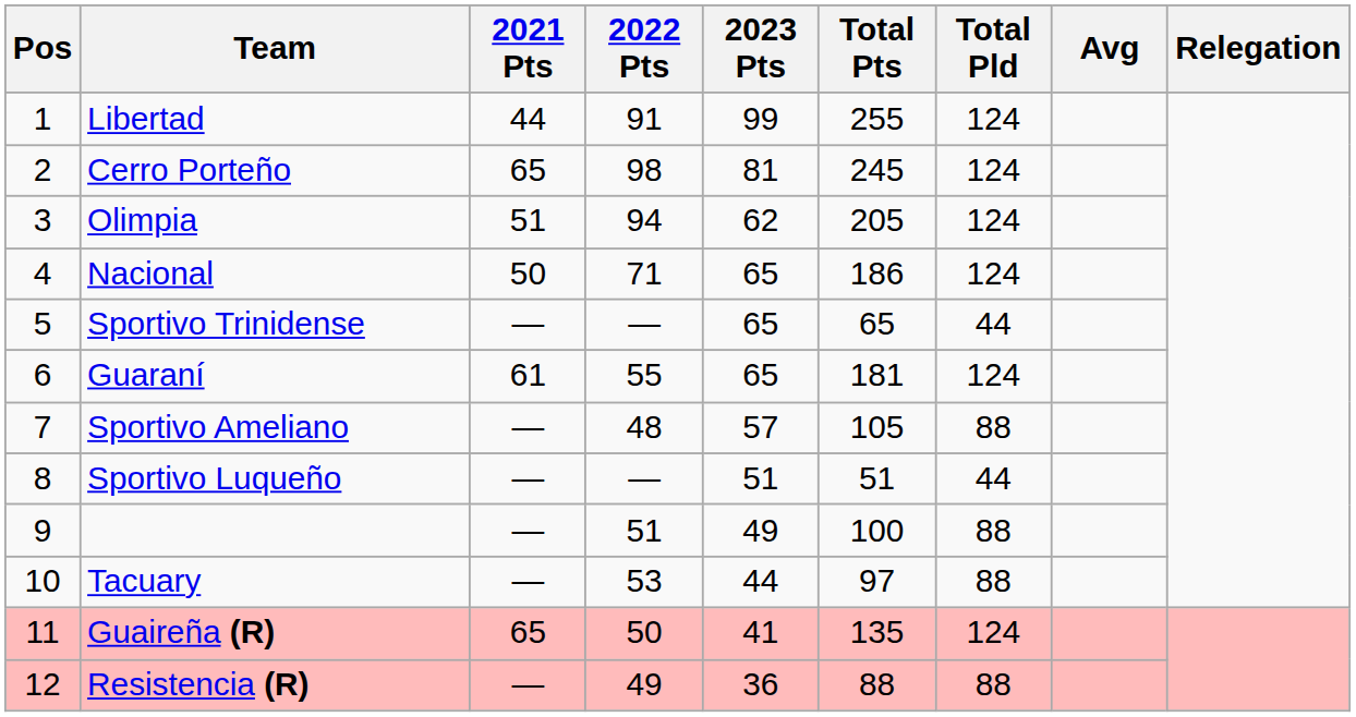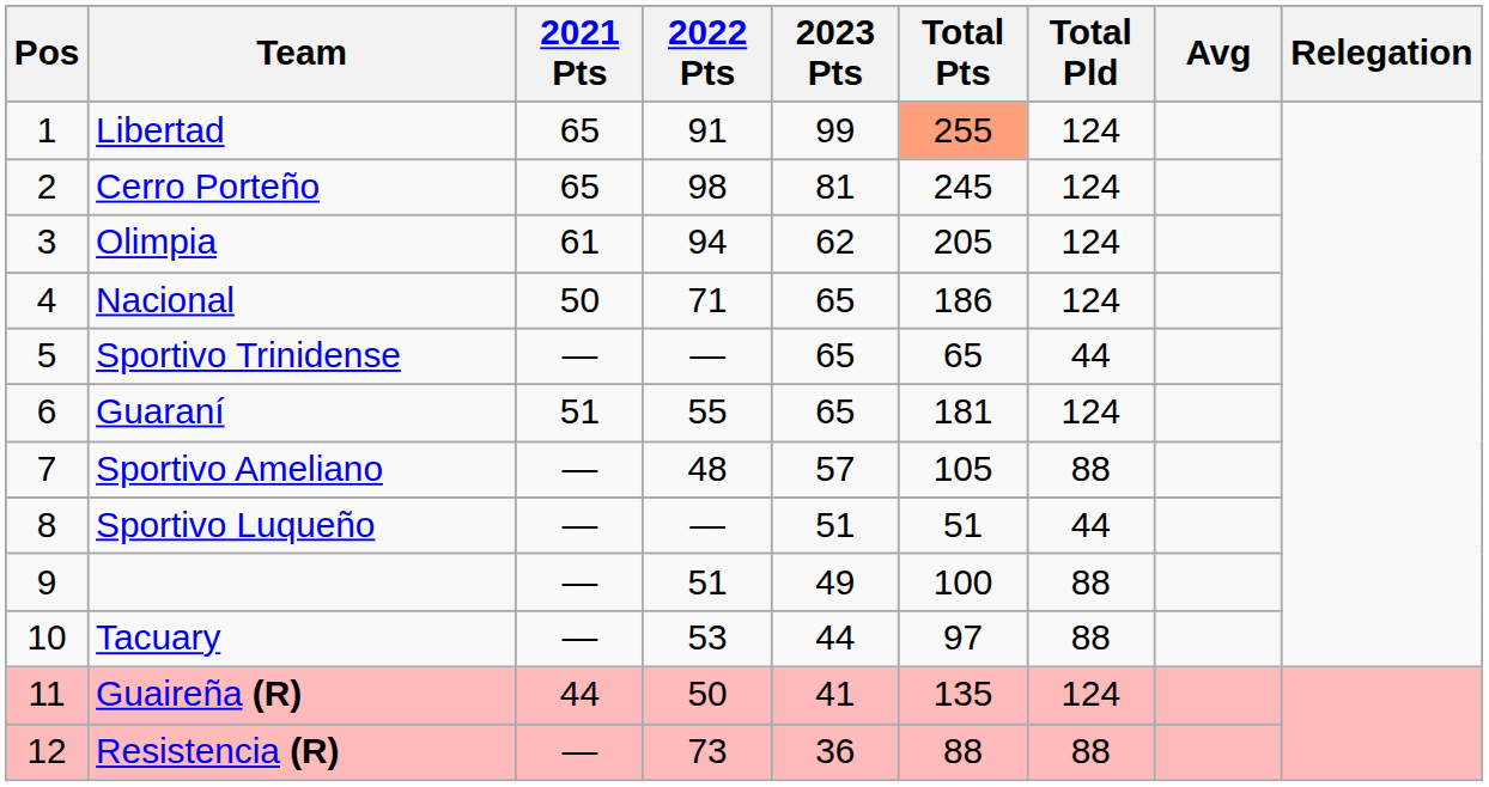 <table class="wikitable" style="text-align:center">
 <tr>
 <th width=28>Pos<br></th>
 <th width=185>Team<br></th>
 <th width=50><a href='#'>2021</a><br>Pts</th>
 <th width=50><a href='#'>2022</a><br>Pts</th>
 <th width=50>2023<br>Pts</th>
 <th width=50>Total<br>Pts</th>
 <th width=50>Total<br>Pld</th>
 <th width=50>Avg</th>
 <th>Relegation</th>
 </tr>
 <tr>
 <td>1</td>
 <td align="left"><a href='#'>Libertad</a></td>
-<td>44</td>
+<td>65</td>
 <td>91</td>
 <td>99</td>
-<td>255</td>
+<td style="background: lightsalmon;">255</td>
 <td>124</td>
 <td><strong></strong></td>
 <td rowspan=10></td>
 </tr>
 <tr>
 <td>2</td>
 <td align="left"><a href='#'>Cerro Porteño</a></td>
 <td>65</td>
 <td>98</td>
 <td>81</td>
 <td>245</td>
 <td>124</td>
 <td><strong></strong></td>
 </tr>
 <tr>
 <td>3</td>
 <td align="left"><a href='#'>Olimpia</a></td>
-<td>51</td>
+<td>61</td>
 <td>94</td>
 <td>62</td>
 <td>205</td>
 <td>124</td>
 <td><strong></strong></td>
 </tr>
 <tr>
 <td>4</td>
 <td align="left"><a href='#'>Nacional</a></td>
 <td>50</td>
 <td>71</td>
 <td>65</td>
 <td>186</td>
 <td>124</td>
 <td><strong></strong></td>
 </tr>
 <tr>
 <td>5</td>
 <td align="left"><a href='#'>Sportivo Trinidense</a></td>
 <td>—</td>
 <td>—</td>
 <td>65</td>
 <td>65</td>
 <td>44</td>
 <td><strong></strong></td>
 </tr>
 <tr>
 <td>6</td>
 <td align="left"><a href='#'>Guaraní</a></td>
-<td>61</td>
+<td>51</td>
 <td>55</td>
 <td>65</td>
 <td>181</td>
 <td>124</td>
 <td><strong></strong></td>
 </tr>
 <tr>
 <td>7</td>
 <td align="left"><a href='#'>Sportivo Ameliano</a></td>
 <td>—</td>
 <td>48</td>
 <td>57</td>
 <td>105</td>
 <td>88</td>
 <td><strong></strong></td>
 </tr>
 <tr>
 <td>8</td>
 <td align="left"><a href='#'>Sportivo Luqueño</a></td>
 <td>—</td>
 <td>—</td>
 <td>51</td>
 <td>51</td>
 <td>44</td>
 <td><strong></strong></td>
 </tr>
 <tr>
 <td>9</td>
 <td align="left"></td>
 <td>—</td>
 <td>51</td>
 <td>49</td>
 <td>100</td>
 <td>88</td>
 <td><strong></strong></td>
 </tr>
 <tr>
 <td>10</td>
 <td align="left"><a href='#'>Tacuary</a></td>
 <td>—</td>
 <td>53</td>
 <td>44</td>
 <td>97</td>
 <td>88</td>
 <td><strong></strong></td>
 </tr>
 <tr bgcolor=#FFBBBB>
 <td>11</td>
 <td align="left"><a href='#'>Guaireña</a> <strong>(R)</strong></td>
-<td>65</td>
+<td>44</td>
 <td>50</td>
 <td>41</td>
 <td>135</td>
 <td>124</td>
 <td><strong></strong></td>
 <td rowspan=2></td>
 </tr>
 <tr bgcolor=#FFBBBB>
 <td>12</td>
 <td align="left"><a href='#'>Resistencia</a> <strong>(R)</strong></td>
 <td>—</td>
-<td>49</td>
+<td>73</td>
 <td>36</td>
 <td>88</td>
 <td>88</td>
 <td><strong></strong></td>
 </tr>
 </table>
